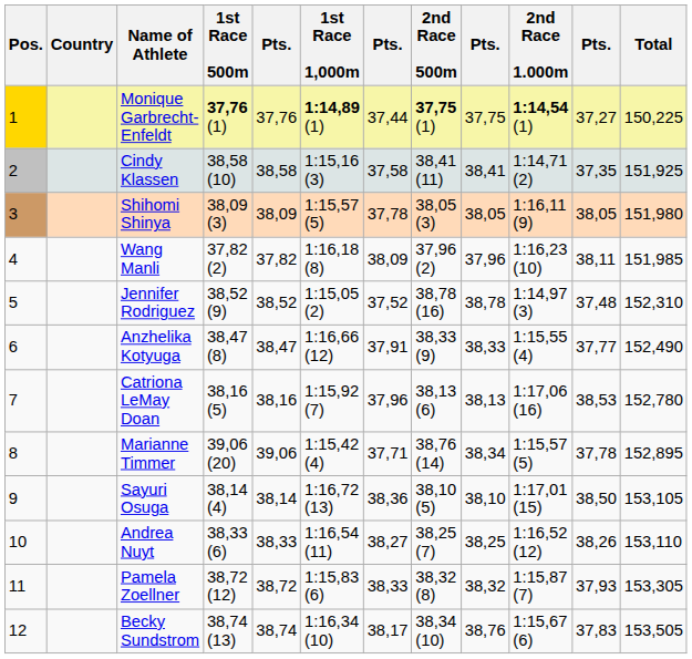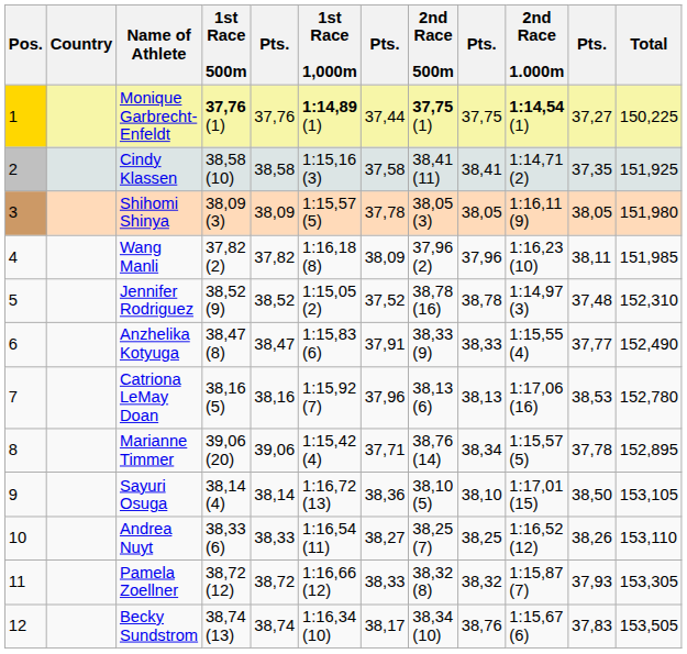 <table class="prettytable" style=" width:100%;">
 <tr>
 <th>Pos.</th>
 <th>Country</th>
 <th>Name of Athlete</th>
 <th>1st Race<br><br>500m</th>
 <th>Pts.</th>
 <th>1st Race<br><br>1,000m</th>
 <th>Pts.</th>
 <th>2nd Race<br><br>500m</th>
 <th>Pts.</th>
 <th>2nd Race<br><br>1.000m</th>
 <th>Pts.</th>
 <th>Total</th>
 </tr>
 <tr bgcolor="#F7F6A8">
 <td bgcolor="gold">1</td>
 <td></td>
 <td><a href='#'>Monique Garbrecht-Enfeldt</a></td>
 <td><strong>37,76</strong> (1)</td>
 <td>37,76</td>
 <td><strong>1:14,89</strong> (1)</td>
 <td>37,44</td>
 <td><strong>37,75</strong> (1)</td>
 <td>37,75</td>
 <td><strong>1:14,54</strong> (1)</td>
 <td>37,27</td>
 <td>150,225</td>
 </tr>
 <tr bgcolor="#DCE5E5">
 <td bgcolor="silver">2</td>
 <td></td>
 <td><a href='#'>Cindy Klassen</a></td>
 <td>38,58 (10)</td>
 <td>38,58</td>
 <td>1:15,16 (3)</td>
 <td>37,58</td>
 <td>38,41 (11)</td>
 <td>38,41</td>
 <td>1:14,71 (2)</td>
 <td>37,35</td>
 <td>151,925</td>
 </tr>
 <tr bgcolor="#FFDAB9">
 <td bgcolor="#CC9966">3</td>
 <td></td>
 <td><a href='#'>Shihomi Shinya</a></td>
 <td>38,09 (3)</td>
 <td>38,09</td>
 <td>1:15,57 (5)</td>
 <td>37,78</td>
 <td>38,05 (3)</td>
 <td>38,05</td>
 <td>1:16,11 (9)</td>
 <td>38,05</td>
 <td>151,980</td>
 </tr>
 <tr>
 <td>4</td>
 <td></td>
 <td><a href='#'>Wang Manli</a></td>
 <td>37,82 (2)</td>
 <td>37,82</td>
 <td>1:16,18 (8)</td>
 <td>38,09</td>
 <td>37,96 (2)</td>
 <td>37,96</td>
 <td>1:16,23 (10)</td>
 <td>38,11</td>
 <td>151,985</td>
 </tr>
 <tr>
 <td>5</td>
 <td></td>
 <td><a href='#'>Jennifer Rodriguez</a></td>
 <td>38,52 (9)</td>
 <td>38,52</td>
 <td>1:15,05 (2)</td>
 <td>37,52</td>
 <td>38,78 (16)</td>
 <td>38,78</td>
 <td>1:14,97 (3)</td>
 <td>37,48</td>
 <td>152,310</td>
 </tr>
 <tr>
 <td>6</td>
 <td></td>
 <td><a href='#'>Anzhelika Kotyuga</a></td>
 <td>38,47 (8)</td>
 <td>38,47</td>
-<td>1:16,66 (12)</td>
+<td>1:15,83 (6)</td>
 <td>37,91</td>
 <td>38,33 (9)</td>
 <td>38,33</td>
 <td>1:15,55 (4)</td>
 <td>37,77</td>
 <td>152,490</td>
 </tr>
 <tr>
 <td>7</td>
 <td></td>
 <td><a href='#'>Catriona LeMay Doan</a></td>
 <td>38,16 (5)</td>
 <td>38,16</td>
 <td>1:15,92 (7)</td>
 <td>37,96</td>
 <td>38,13 (6)</td>
 <td>38,13</td>
 <td>1:17,06 (16)</td>
 <td>38,53</td>
 <td>152,780</td>
 </tr>
 <tr>
 <td>8</td>
 <td></td>
 <td><a href='#'>Marianne Timmer</a></td>
 <td>39,06 (20)</td>
 <td>39,06</td>
 <td>1:15,42 (4)</td>
 <td>37,71</td>
 <td>38,76 (14)</td>
 <td>38,34</td>
 <td>1:15,57 (5)</td>
 <td>37,78</td>
 <td>152,895</td>
 </tr>
 <tr>
 <td>9</td>
 <td></td>
 <td><a href='#'>Sayuri Osuga</a></td>
 <td>38,14 (4)</td>
 <td>38,14</td>
 <td>1:16,72 (13)</td>
 <td>38,36</td>
 <td>38,10 (5)</td>
 <td>38,10</td>
 <td>1:17,01 (15)</td>
 <td>38,50</td>
 <td>153,105</td>
 </tr>
 <tr>
 <td>10</td>
 <td></td>
 <td><a href='#'>Andrea Nuyt</a></td>
 <td>38,33 (6)</td>
 <td>38,33</td>
 <td>1:16,54 (11)</td>
 <td>38,27</td>
 <td>38,25 (7)</td>
 <td>38,25</td>
 <td>1:16,52 (12)</td>
 <td>38,26</td>
 <td>153,110</td>
 </tr>
 <tr>
 <td>11</td>
 <td></td>
 <td><a href='#'>Pamela Zoellner</a></td>
 <td>38,72 (12)</td>
 <td>38,72</td>
-<td>1:15,83 (6)</td>
+<td>1:16,66 (12)</td>
 <td>38,33</td>
 <td>38,32 (8)</td>
 <td>38,32</td>
 <td>1:15,87 (7)</td>
 <td>37,93</td>
 <td>153,305</td>
 </tr>
 <tr>
 <td>12</td>
 <td></td>
 <td><a href='#'>Becky Sundstrom</a></td>
 <td>38,74 (13)</td>
 <td>38,74</td>
 <td>1:16,34 (10)</td>
 <td>38,17</td>
 <td>38,34 (10)</td>
 <td>38,76</td>
 <td>1:15,67 (6)</td>
 <td>37,83</td>
 <td>153,505</td>
 </tr>
 </table>
